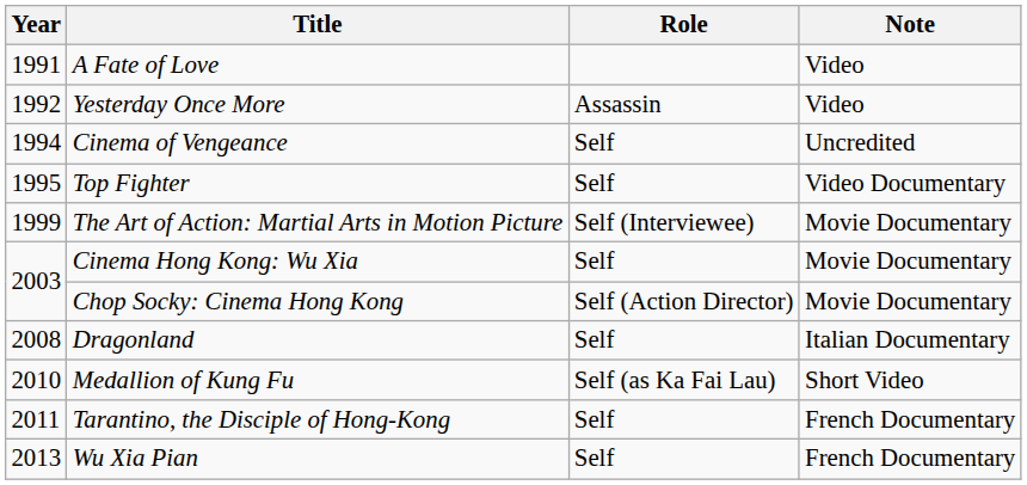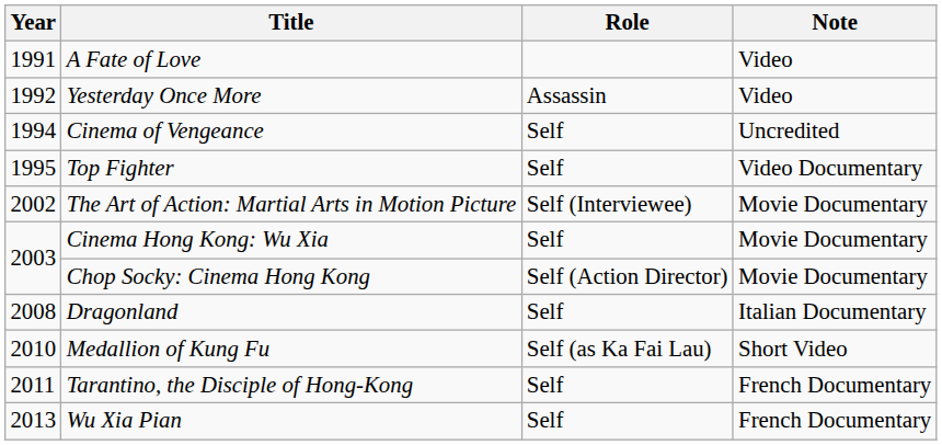 <table class="wikitable">
 <tr>
 <th>Year</th>
 <th>Title</th>
 <th>Role</th>
 <th>Note</th>
 </tr>
 <tr>
 <td>1991</td>
 <td><em>A Fate of Love</em></td>
 <td></td>
 <td>Video</td>
 </tr>
 <tr>
 <td>1992</td>
 <td><em>Yesterday Once More</em></td>
 <td>Assassin</td>
 <td>Video</td>
 </tr>
 <tr>
 <td>1994</td>
 <td><em>Cinema of Vengeance</em></td>
 <td>Self</td>
 <td>Uncredited</td>
 </tr>
 <tr>
 <td>1995</td>
 <td><em>Top Fighter</em></td>
 <td>Self</td>
 <td>Video Documentary</td>
 </tr>
 <tr>
-<td>1999</td>
+<td>2002</td>
 <td><em>The Art of Action: Martial Arts in Motion Picture</em></td>
 <td>Self (Interviewee)</td>
 <td>Movie Documentary</td>
 </tr>
 <tr>
 <td rowspan=2>2003</td>
 <td><em>Cinema Hong Kong: Wu Xia</em></td>
 <td>Self</td>
 <td>Movie Documentary</td>
 </tr>
 <tr>
 <td><em>Chop Socky: Cinema Hong Kong</em></td>
 <td>Self (Action Director)</td>
 <td>Movie Documentary</td>
 </tr>
 <tr>
 <td>2008</td>
 <td><em>Dragonland</em></td>
 <td>Self</td>
 <td>Italian Documentary</td>
 </tr>
 <tr>
 <td>2010</td>
 <td><em>Medallion of Kung Fu</em></td>
 <td>Self (as Ka Fai Lau)</td>
 <td>Short Video</td>
 </tr>
 <tr>
 <td>2011</td>
 <td><em>Tarantino, the Disciple of Hong-Kong</em></td>
 <td>Self</td>
 <td>French Documentary</td>
 </tr>
 <tr>
 <td>2013</td>
 <td><em>Wu Xia Pian</em></td>
 <td>Self</td>
 <td>French Documentary</td>
 </tr>
 </table>
